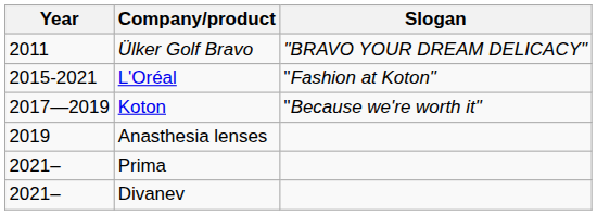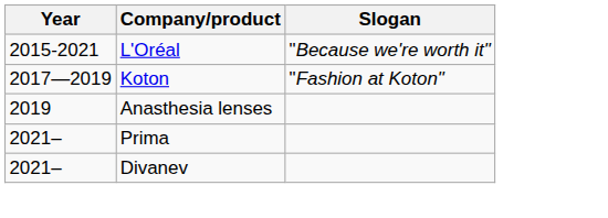 <table class="wikitable">
 <tr>
 <th>Year</th>
 <th>Company/product</th>
 <th>Slogan</th>
 </tr>
 <tr>
-<td>2011</td>
-<td><em>Ülker Golf Bravo</em></td>
-<td><em>"BRAVO YOUR DREAM DELICACY"</em></td>
-</tr>
-<tr>
 <td>2015-2021</td>
 <td><a href='#'>L'Oréal</a></td>
-<td>"<em>Fashion at Koton"</em></td>
+<td>"<em>Because we're worth it"</em></td>
 </tr>
 <tr>
 <td>2017—2019</td>
 <td><a href='#'>Koton</a></td>
-<td>"<em>Because we're worth it"</em></td>
+<td>"<em>Fashion at Koton"</em></td>
 </tr>
 <tr>
 <td>2019</td>
 <td>Anasthesia lenses</td>
 <td></td>
 </tr>
 <tr>
 <td>2021–</td>
 <td>Prima</td>
 <td></td>
 </tr>
 <tr>
 <td>2021–</td>
 <td>Divanev</td>
 <td></td>
 </tr>
 </table>
